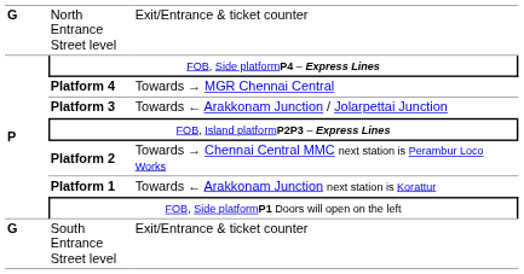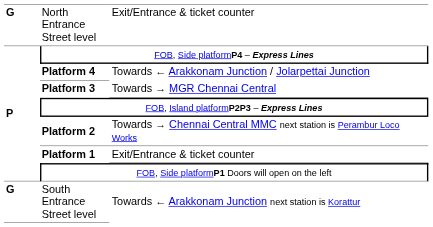 <table cellpadding="3" cellspacing="0" border="0">
 <tr>
 <td valign="top" width="50" style="border-top:solid 1px gray;border-bottom:solid 1px gray;"><strong>G</strong></td>
 <td valign="top" width="100" style="border-top:solid 1px gray;border-bottom:solid 1px gray;">North Entrance Street level</td>
 <td valign="top" width="390" style="border-top:solid 1px gray;border-bottom:solid 1px gray;">Exit/Entrance & ticket counter</td>
 </tr>
 <tr>
 <td rowspan="7" style="border-bottom:solid 1px gray;" width="50" valign="center"><strong>P</strong></td>
 <td colspan="2" style="border-right:solid 2px black;border-left:solid 2px black;border-bottom:solid 2px black;text-align:center;"><a href='#'><small>FOB</small></a><small>, <a href='#'>Side platform</a><strong>P4</strong> – <strong><em>Express Lines</em></strong></small></td>
 </tr>
 <tr>
 <td width="100" style="border-bottom:solid 1px gray;"><span><strong>Platform 4</strong></span></td>
-<td width="500" style="border-bottom:solid 1px gray;">Towards → <a href='#'>MGR Chennai Central</a></td>
+<td width="500" style="border-bottom:solid 1px white;">Towards ← <a href='#'>Arakkonam Junction</a> / <a href='#'>Jolarpettai Junction</a></td>
 </tr>
 <tr>
 <td width="100" style="border-bottom:solid 1px white;"><span><strong>Platform 3</strong></span></td>
-<td width="500" style="border-bottom:solid 1px white;">Towards ← <a href='#'>Arakkonam Junction</a> / <a href='#'>Jolarpettai Junction</a></td>
+<td width="500" style="border-bottom:solid 1px gray;">Towards → <a href='#'>MGR Chennai Central</a></td>
 </tr>
 <tr>
 <td colspan="2" style="border-top:solid 2px black;border-right:solid 2px black;border-left:solid 2px black;border-bottom:solid 2px black;text-align:center;"><a href='#'><small>FOB</small></a><small>, <a href='#'>Island platform</a><strong>P2</strong><strong>P3</strong> – <strong><em>Express Lines</em></strong></small></td>
 </tr>
 <tr>
 <td width="100" style="border-bottom:solid 1px gray;"><span><strong>Platform 2</strong></span></td>
 <td style="border-bottom:solid 1px gray;" width="500">Towards → <a href='#'>Chennai Central MMC</a> <small>next station is <a href='#'>Perambur Loco Works</a></small></td>
 </tr>
 <tr>
 <td width="100" style="border-bottom:solid 1px white;"><span><strong>Platform 1</strong></span></td>
-<td style="border-bottom:solid 1px white;" width="500">Towards ← <a href='#'>Arakkonam Junction</a> <small>next station is <a href='#'>Korattur</a></small></td>
+<td style="border-bottom:solid 1px gray;" width="50" valign="top">Exit/Entrance & ticket counter</td>
 </tr>
 <tr>
 <td colspan="2" width="100" style="border-top:solid 2px black;border-right:solid 2px black;border-left:solid 2px black;border-bottom:solid 1px gray;" align="center"><a href='#'><small>FOB</small></a><small>, <a href='#'>Side platform</a><strong>P1</strong> Doors will open on the left</small></td>
 </tr>
 <tr>
 <td style="border-bottom:solid 1px gray;" width="50" valign="top"><strong>G</strong></td>
 <td style="border-bottom:solid 1px gray;" width="50" valign="top">South Entrance Street level</td>
-<td style="border-bottom:solid 1px gray;" width="50" valign="top">Exit/Entrance & ticket counter</td>
+<td style="border-bottom:solid 1px white;" width="500">Towards ← <a href='#'>Arakkonam Junction</a> <small>next station is <a href='#'>Korattur</a></small></td>
 </tr>
 <tr>
 </tr>
 </table>
